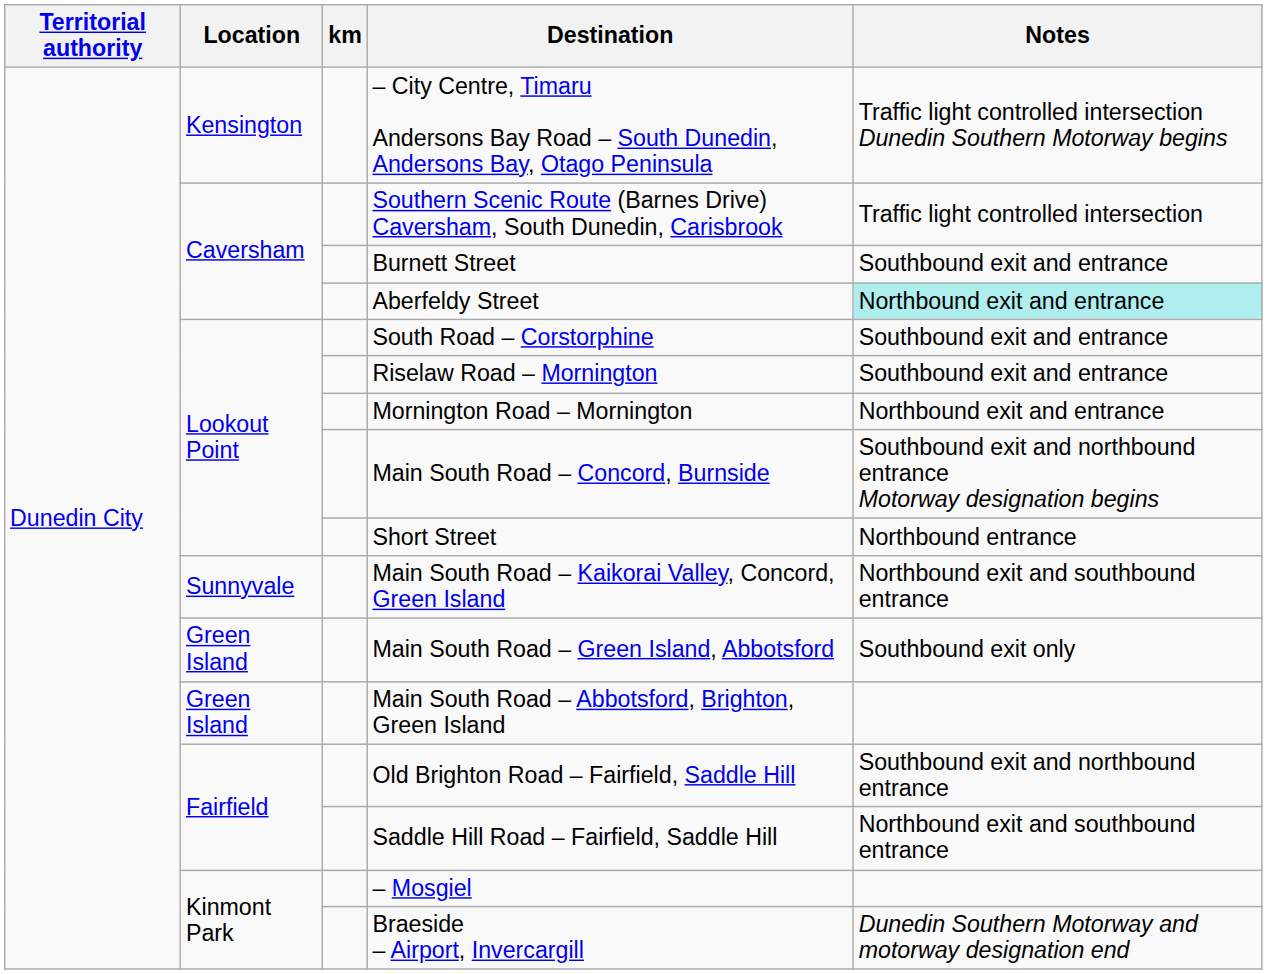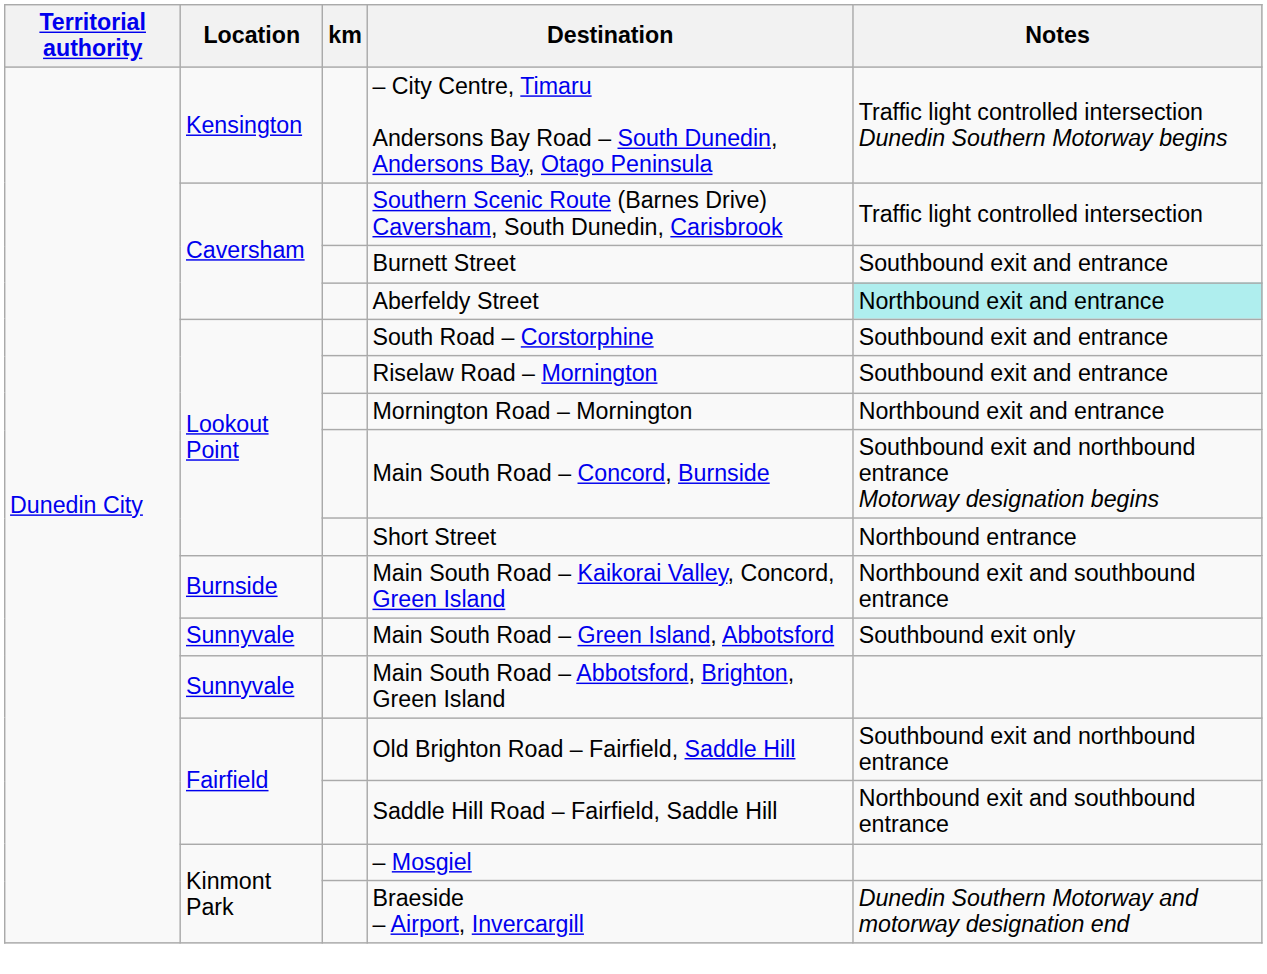 <table class="wikitable">
 <tr>
 <th><a href='#'>Territorial authority</a></th>
 <th>Location</th>
 <th>km</th>
 <th>Destination</th>
 <th>Notes</th>
 </tr>
 <tr>
 <td rowspan="19"><a href='#'>Dunedin City</a></td>
 <td><a href='#'>Kensington</a></td>
 <td></td>
 <td> – City Centre, <a href='#'>Timaru</a> <br>  <br> Andersons Bay Road – <a href='#'>South Dunedin</a>, <a href='#'>Andersons Bay</a>, <a href='#'>Otago Peninsula</a></td>
 <td>Traffic light controlled intersection <br> <em>Dunedin Southern Motorway begins</em></td>
 </tr>
 <tr>
 <td rowspan=3><a href='#'>Caversham</a></td>
 <td></td>
 <td><a href='#'>Southern Scenic Route</a> (Barnes Drive) <br> <a href='#'>Caversham</a>, South Dunedin, <a href='#'>Carisbrook</a></td>
 <td>Traffic light controlled intersection</td>
 </tr>
 <tr>
 <td></td>
 <td>Burnett Street</td>
 <td>Southbound exit and entrance</td>
 </tr>
 <tr>
 <td></td>
 <td>Aberfeldy Street</td>
 <td style="background: paleturquoise;">Northbound exit and entrance</td>
 </tr>
 <tr>
 <td rowspan=5><a href='#'>Lookout Point</a></td>
 <td></td>
 <td>South Road – <a href='#'>Corstorphine</a></td>
 <td>Southbound exit and entrance</td>
 </tr>
 <tr>
 <td></td>
 <td>Riselaw Road – <a href='#'>Mornington</a></td>
 <td>Southbound exit and entrance</td>
 </tr>
 <tr>
 <td></td>
 <td>Mornington Road – Mornington</td>
 <td>Northbound exit and entrance</td>
 </tr>
 <tr>
 <td></td>
 <td>Main South Road – <a href='#'>Concord</a>, <a href='#'>Burnside</a></td>
 <td>Southbound exit and northbound entrance <br> <em>Motorway designation begins</em></td>
 </tr>
 <tr>
 <td></td>
 <td>Short Street</td>
 <td>Northbound entrance</td>
 </tr>
 <tr>
-<td><a href='#'>Sunnyvale</a></td>
+<td><a href='#'>Burnside</a></td>
 <td></td>
 <td>Main South Road – <a href='#'>Kaikorai Valley</a>, Concord, <a href='#'>Green Island</a></td>
 <td>Northbound exit and southbound entrance</td>
 </tr>
 <tr>
-<td><a href='#'>Green Island</a></td>
+<td><a href='#'>Sunnyvale</a></td>
 <td></td>
 <td>Main South Road – <a href='#'>Green Island</a>, <a href='#'>Abbotsford</a></td>
 <td>Southbound exit only</td>
 </tr>
 <tr>
-<td><a href='#'>Green Island</a></td>
+<td><a href='#'>Sunnyvale</a></td>
 <td></td>
 <td>Main South Road – <a href='#'>Abbotsford</a>, <a href='#'>Brighton</a>, Green Island</td>
 <td></td>
 </tr>
 <tr>
 <td rowspan=2><a href='#'>Fairfield</a></td>
 <td></td>
 <td>Old Brighton Road – Fairfield, <a href='#'>Saddle Hill</a></td>
 <td>Southbound exit and northbound entrance</td>
 </tr>
 <tr>
 <td></td>
 <td>Saddle Hill Road – Fairfield, Saddle Hill</td>
 <td>Northbound exit and southbound entrance</td>
 </tr>
 <tr>
 <td rowspan=2>Kinmont Park</td>
 <td></td>
 <td> – <a href='#'>Mosgiel</a></td>
 <td></td>
 </tr>
 <tr>
 <td></td>
 <td>Braeside<br> – <a href='#'>Airport</a>, <a href='#'>Invercargill</a></td>
 <td><em>Dunedin Southern Motorway and motorway designation end</em></td>
 </tr>
 </table>
